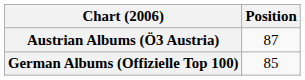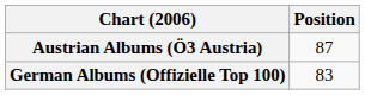 <table class="wikitable sortable plainrowheaders" style="text-align:center">
 <tr>
 <th scope="col">Chart (2006)</th>
 <th scope="col">Position</th>
 </tr>
 <tr>
 <th scope="row">Austrian Albums (Ö3 Austria)</th>
 <td>87</td>
 </tr>
 <tr>
 <th scope="row">German Albums (Offizielle Top 100)</th>
-<td>85</td>
+<td>83</td>
 </tr>
 </table>
